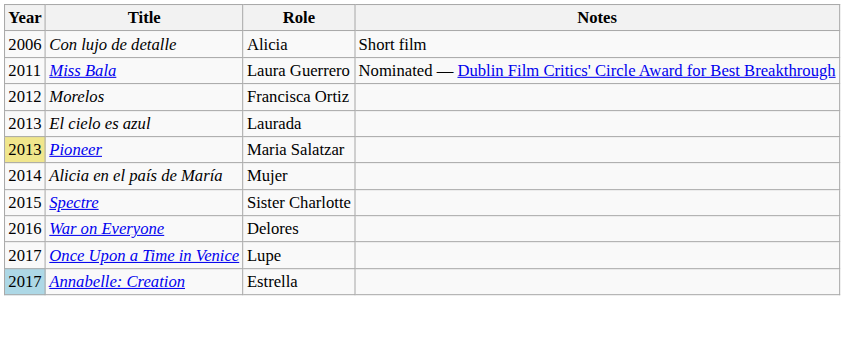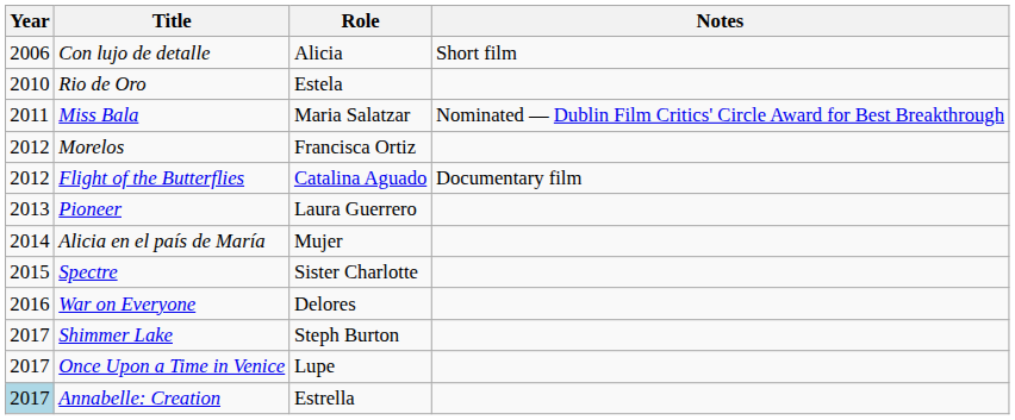 <table class="wikitable sortable">
 <tr>
 <th>Year</th>
 <th>Title</th>
 <th>Role</th>
 <th class="unsortable">Notes</th>
 </tr>
 <tr>
 <td>2006</td>
 <td><em>Con lujo de detalle</em></td>
 <td>Alicia</td>
 <td>Short film</td>
 </tr>
 <tr>
+<td>2010</td>
+<td><em>Rio de Oro</em></td>
+<td>Estela</td>
+<td></td>
+</tr>
+<tr>
 <td>2011</td>
 <td><em><a href='#'>Miss Bala</a></em></td>
-<td>Laura Guerrero</td>
+<td>Maria Salatzar</td>
 <td>Nominated — <a href='#'>Dublin Film Critics' Circle Award for Best Breakthrough</a></td>
 </tr>
 <tr>
 <td>2012</td>
 <td><em>Morelos</em></td>
 <td>Francisca Ortiz</td>
 <td></td>
 </tr>
 <tr>
-<td>2013</td>
-<td data-sort-value="cielo es azul, El"><em>El cielo es azul</em></td>
-<td>Laurada</td>
-<td></td>
+<td>2012</td>
+<td><em><a href='#'>Flight of the Butterflies</a></em></td>
+<td><a href='#'>Catalina Aguado</a></td>
+<td>Documentary film</td>
 </tr>
 <tr>
-<td style="background: khaki;">2013</td>
+<td>2013</td>
 <td><em><a href='#'>Pioneer</a></em></td>
-<td>Maria Salatzar</td>
+<td>Laura Guerrero</td>
 <td></td>
 </tr>
 <tr>
 <td>2014</td>
 <td><em>Alicia en el país de María </em></td>
 <td>Mujer</td>
 <td></td>
 </tr>
 <tr>
 <td>2015</td>
 <td><em><a href='#'>Spectre</a></em></td>
 <td>Sister Charlotte</td>
 <td></td>
 </tr>
 <tr>
 <td>2016</td>
 <td><em><a href='#'>War on Everyone</a></em></td>
 <td>Delores</td>
 <td></td>
 </tr>
 <tr>
 <td>2017</td>
+<td><em><a href='#'>Shimmer Lake</a></em></td>
+<td>Steph Burton</td>
+<td></td>
+</tr>
+<tr>
+<td>2017</td>
 <td><em><a href='#'>Once Upon a Time in Venice</a></em></td>
 <td>Lupe</td>
 <td></td>
 </tr>
 <tr>
 <td style="background: lightblue;">2017</td>
 <td><em><a href='#'>Annabelle: Creation</a></em></td>
 <td>Estrella</td>
 <td></td>
 </tr>
 </table>
